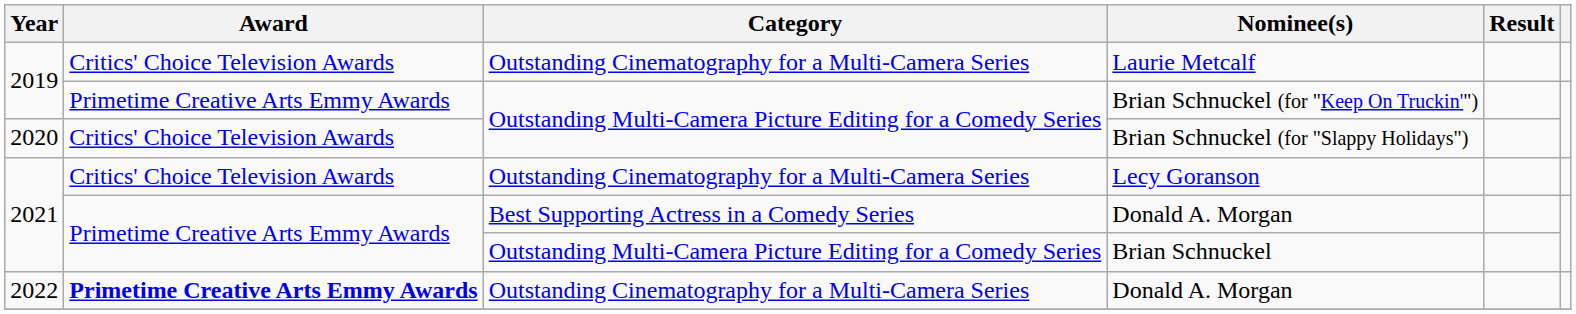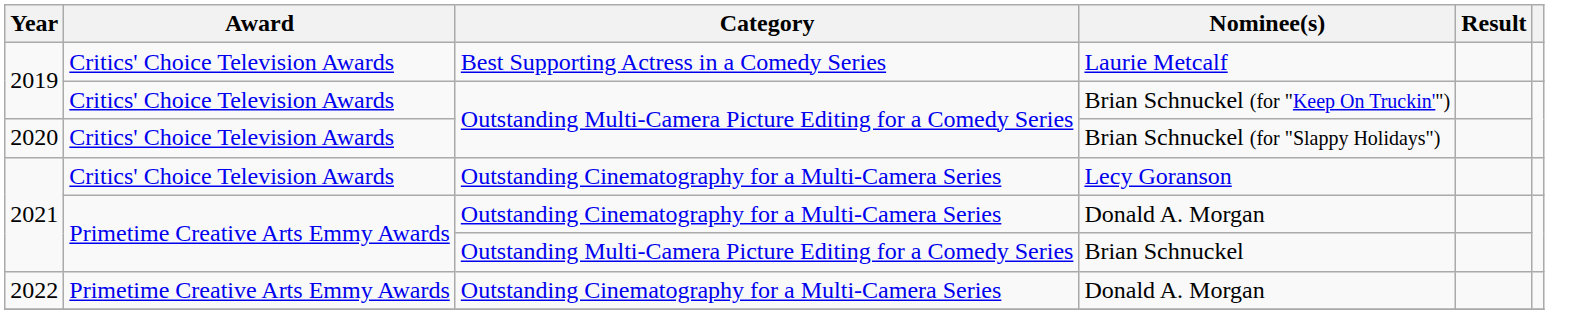 <table class="wikitable sortable plainrowheaders">
 <tr>
 <th scope="col">Year</th>
 <th scope="col">Award</th>
 <th scope="col">Category</th>
 <th scope="col">Nominee(s)</th>
 <th scope="col">Result</th>
 <th scope="col" class="unsortable"></th>
 </tr>
 <tr>
 <td rowspan="2" style="text-align:center;">2019</td>
 <td><a href='#'>Critics' Choice Television Awards</a></td>
-<td><a href='#'>Outstanding Cinematography for a Multi-Camera Series</a></td>
+<td><a href='#'>Best Supporting Actress in a Comedy Series</a></td>
 <td><a href='#'>Laurie Metcalf</a></td>
 <td></td>
 <td style="text-align: center;"></td>
 </tr>
 <tr>
-<td><a href='#'>Primetime Creative Arts Emmy Awards</a></td>
+<td><a href='#'>Critics' Choice Television Awards</a></td>
 <td rowspan="2"><a href='#'>Outstanding Multi-Camera Picture Editing for a Comedy Series</a></td>
 <td>Brian Schnuckel <small>(for "<a href='#'>Keep On Truckin'</a>")</small></td>
 <td></td>
 <td rowspan="2" style="text-align: center;"></td>
 </tr>
 <tr>
 <td rowspan="1" style="text-align:center;">2020</td>
 <td><a href='#'>Critics' Choice Television Awards</a></td>
 <td>Brian Schnuckel <small>(for "Slappy Holidays")</small></td>
 <td></td>
 </tr>
 <tr>
 <td rowspan="3" style="text-align:center;">2021</td>
 <td><a href='#'>Critics' Choice Television Awards</a></td>
 <td><a href='#'>Outstanding Cinematography for a Multi-Camera Series</a></td>
 <td><a href='#'>Lecy Goranson</a></td>
 <td></td>
 <td style="text-align: center;"></td>
 </tr>
 <tr>
 <td rowspan="2"><a href='#'>Primetime Creative Arts Emmy Awards</a></td>
-<td><a href='#'>Best Supporting Actress in a Comedy Series</a></td>
+<td><a href='#'>Outstanding Cinematography for a Multi-Camera Series</a></td>
 <td>Donald A. Morgan </td>
 <td></td>
 <td rowspan="2" style="text-align:center;"></td>
 </tr>
 <tr>
 <td><a href='#'>Outstanding Multi-Camera Picture Editing for a Comedy Series</a></td>
 <td>Brian Schnuckel </td>
 <td></td>
 </tr>
 <tr>
 <td rowspan="1" style="text-align:center;">2022</td>
-<td><strong><a href='#'>Primetime Creative Arts Emmy Awards</a></strong></td>
+<td><a href='#'>Primetime Creative Arts Emmy Awards</a></td>
 <td><a href='#'>Outstanding Cinematography for a Multi-Camera Series</a></td>
 <td>Donald A. Morgan </td>
 <td></td>
 <td style="text-align:center;"></td>
 </tr>
 <tr>
 </tr>
 </table>
